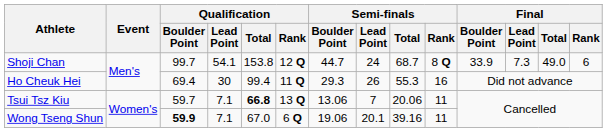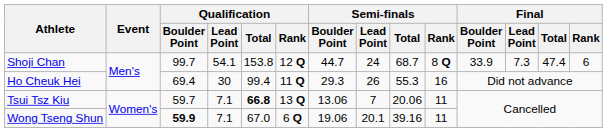 <table class=wikitable style="font-size:90%; text-align:center;">
 <tr>
 <th rowspan="2">Athlete</th>
 <th rowspan="2">Event</th>
 <th colspan=4>Qualification</th>
 <th colspan=4>Semi-finals</th>
 <th colspan=4>Final</th>
 </tr>
 <tr style="font-size:95%">
 <th>Boulder<br>Point</th>
 <th>Lead<br>Point</th>
 <th>Total</th>
 <th>Rank</th>
 <th>Boulder<br>Point</th>
 <th>Lead<br>Point</th>
 <th>Total</th>
 <th>Rank</th>
 <th>Boulder<br>Point</th>
 <th>Lead<br>Point</th>
 <th>Total</th>
 <th>Rank</th>
 </tr>
 <tr>
 <td align=left><a href='#'>Shoji Chan</a></td>
 <td align=left rowspan=2><a href='#'>Men's</a></td>
 <td>99.7</td>
 <td>54.1</td>
 <td>153.8</td>
 <td>12 <strong>Q</strong></td>
 <td>44.7</td>
 <td>24</td>
 <td>68.7</td>
 <td>8 <strong>Q</strong></td>
 <td>33.9</td>
 <td>7.3</td>
-<td>49.0</td>
+<td>47.4</td>
 <td>6</td>
 </tr>
 <tr>
 <td align=left><a href='#'>Ho Cheuk Hei</a></td>
 <td>69.4</td>
 <td>30</td>
 <td>99.4</td>
 <td>11 <strong>Q</strong></td>
 <td>29.3</td>
 <td>26</td>
 <td>55.3</td>
 <td>16</td>
 <td colspan=4>Did not advance</td>
 </tr>
 <tr>
 <td align=left><a href='#'>Tsui Tsz Kiu</a></td>
 <td align=left rowspan=2><a href='#'>Women's</a></td>
 <td>59.7</td>
 <td>7.1</td>
 <td><strong>66.8</strong></td>
 <td>13 <strong>Q</strong></td>
 <td>13.06</td>
 <td>7</td>
 <td>20.06</td>
 <td>11</td>
 <td colspan=4 rowspan=2>Cancelled</td>
 </tr>
 <tr>
 <td align=left><a href='#'>Wong Tseng Shun</a></td>
 <td><strong>59.9</strong></td>
 <td>7.1</td>
 <td>67.0</td>
 <td>6 <strong>Q</strong></td>
 <td>19.06</td>
 <td>20.1</td>
 <td>39.16</td>
 <td>11</td>
 </tr>
 </table>
